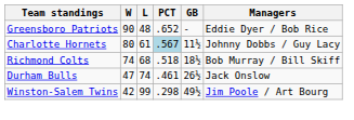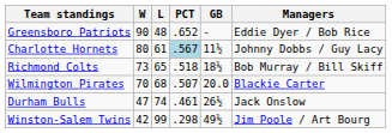 <table class="wikitable">
 <tr>
 <th>Team standings</th>
 <th>W</th>
 <th>L</th>
 <th>PCT</th>
 <th>GB</th>
 <th>Managers</th>
 </tr>
 <tr>
 <td><a href='#'>Greensboro Patriots</a></td>
 <td>90</td>
 <td>48</td>
 <td>.652</td>
 <td>-</td>
 <td>Eddie Dyer / Bob Rice</td>
 </tr>
 <tr>
 <td><a href='#'>Charlotte Hornets</a></td>
 <td>80</td>
 <td>61</td>
 <td style="background: lightblue;">.567</td>
 <td>11½</td>
 <td>Johnny Dobbs / Guy Lacy</td>
 </tr>
 <tr>
 <td><a href='#'>Richmond Colts</a></td>
-<td>74</td>
-<td>68</td>
+<td>73</td>
+<td>65</td>
 <td>.518</td>
 <td>18½</td>
 <td>Bob Murray / Bill Skiff</td>
+</tr>
+<tr>
+<td><a href='#'>Wilmington Pirates</a></td>
+<td>70</td>
+<td>68</td>
+<td>.507</td>
+<td>20.0</td>
+<td><a href='#'>Blackie Carter</a></td>
 </tr>
 <tr>
 <td><a href='#'>Durham Bulls</a></td>
 <td>47</td>
 <td>74</td>
 <td>.461</td>
 <td>26½</td>
 <td>Jack Onslow</td>
 </tr>
 <tr>
 <td><a href='#'>Winston-Salem Twins</a></td>
 <td>42</td>
 <td>99</td>
 <td>.298</td>
 <td>49½</td>
 <td><a href='#'>Jim Poole</a> / Art Bourg</td>
 </tr>
 </table>
